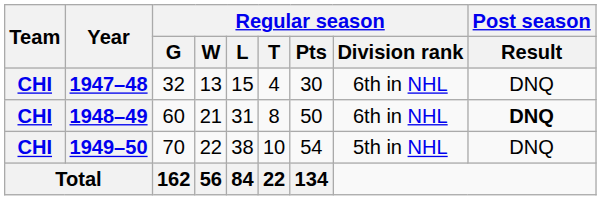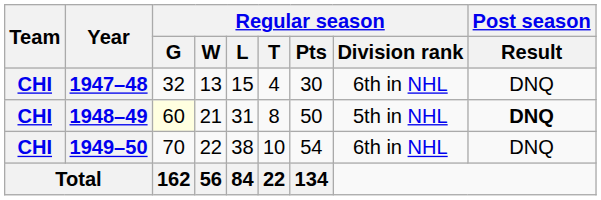 <table class="wikitable" style="font-size: 95%; text-align:center;">
 <tr>
 <th rowspan="2">Team</th>
 <th rowspan="2">Year</th>
 <th colspan="6"><a href='#'>Regular season</a></th>
 <th colspan="1"><a href='#'>Post season</a></th>
 </tr>
 <tr>
 <th>G</th>
 <th>W</th>
 <th>L</th>
 <th>T</th>
 <th>Pts</th>
 <th>Division rank</th>
 <th>Result</th>
 </tr>
 <tr>
 <th><a href='#'>CHI</a></th>
 <th><a href='#'>1947–48</a></th>
 <td>32</td>
 <td>13</td>
 <td>15</td>
 <td>4</td>
 <td>30</td>
 <td>6th in <a href='#'>NHL</a></td>
 <td>DNQ</td>
 </tr>
 <tr>
 <th><a href='#'>CHI</a></th>
 <th><a href='#'>1948–49</a></th>
-<td>60</td>
+<td style="background: lightyellow;">60</td>
 <td>21</td>
 <td>31</td>
 <td>8</td>
 <td>50</td>
-<td>6th in <a href='#'>NHL</a></td>
+<td>5th in <a href='#'>NHL</a></td>
 <td><strong>DNQ</strong></td>
 </tr>
 <tr>
 <th><a href='#'>CHI</a></th>
 <th><a href='#'>1949–50</a></th>
 <td>70</td>
 <td>22</td>
 <td>38</td>
 <td>10</td>
 <td>54</td>
-<td>5th in <a href='#'>NHL</a></td>
+<td>6th in <a href='#'>NHL</a></td>
 <td>DNQ</td>
 </tr>
 <tr>
 <th colspan="2">Total</th>
 <th>162</th>
 <th>56</th>
 <th>84</th>
 <th>22</th>
 <th>134</th>
 </tr>
 </table>
